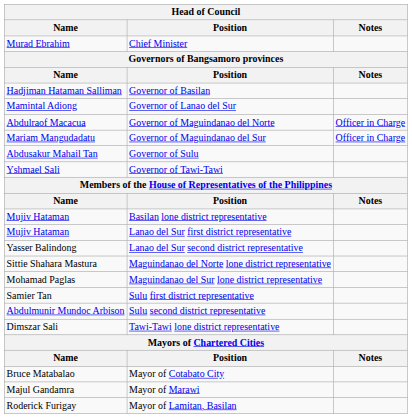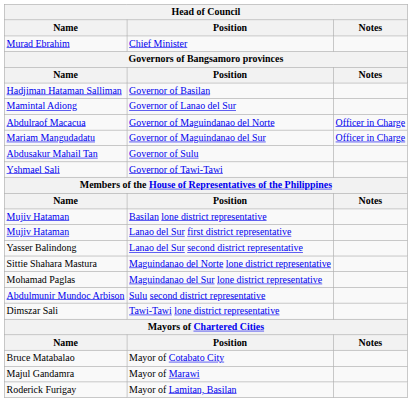 <table class="wikitable">
 <tr>
 <th colspan=3>Head of Council</th>
 </tr>
 <tr>
 <th>Name</th>
 <th>Position</th>
 <th>Notes</th>
 </tr>
 <tr>
 <td><a href='#'>Murad Ebrahim</a></td>
 <td><a href='#'>Chief Minister</a></td>
 <td></td>
 </tr>
 <tr>
 <th colspan=3>Governors of Bangsamoro provinces</th>
 </tr>
 <tr>
 <th>Name</th>
 <th>Position</th>
 <th>Notes</th>
 </tr>
 <tr>
 <td><a href='#'>Hadjiman Hataman Salliman</a></td>
 <td><a href='#'>Governor of Basilan</a></td>
 <td></td>
 </tr>
 <tr>
 <td><a href='#'>Mamintal Adiong</a></td>
 <td><a href='#'>Governor of Lanao del Sur</a></td>
 <td></td>
 </tr>
 <tr>
 <td><a href='#'>Abdulraof Macacua</a></td>
 <td><a href='#'>Governor of Maguindanao del Norte</a></td>
 <td><a href='#'>Officer in Charge</a></td>
 </tr>
 <tr>
 <td><a href='#'>Mariam Mangudadatu</a></td>
 <td><a href='#'>Governor of Maguindanao del Sur</a></td>
 <td><a href='#'>Officer in Charge</a></td>
 </tr>
 <tr>
 <td><a href='#'>Abdusakur Mahail Tan</a></td>
 <td><a href='#'>Governor of Sulu</a></td>
 <td></td>
 </tr>
 <tr>
 <td><a href='#'>Yshmael Sali</a></td>
 <td><a href='#'>Governor of Tawi-Tawi</a></td>
 <td></td>
 </tr>
 <tr>
 <th colspan=3>Members of the <a href='#'>House of Representatives of the Philippines</a></th>
 </tr>
 <tr>
 <th>Name</th>
 <th>Position</th>
 <th>Notes</th>
 </tr>
 <tr>
 <td><a href='#'>Mujiv Hataman</a></td>
 <td><a href='#'>Basilan</a> <a href='#'>lone district representative</a></td>
 <td></td>
 </tr>
 <tr>
 <td><a href='#'>Mujiv Hataman</a></td>
 <td><a href='#'>Lanao del Sur</a> <a href='#'>first district representative</a></td>
 <td></td>
 </tr>
 <tr>
 <td>Yasser Balindong</td>
 <td><a href='#'>Lanao del Sur</a> <a href='#'>second district representative</a></td>
 <td></td>
 </tr>
 <tr>
 <td>Sittie Shahara Mastura</td>
 <td><a href='#'>Maguindanao del Norte</a> <a href='#'>lone district representative</a></td>
 <td></td>
 </tr>
 <tr>
 <td>Mohamad Paglas</td>
 <td><a href='#'>Maguindanao del Sur</a> <a href='#'>lone district representative</a></td>
 <td></td>
 </tr>
 <tr>
-<td>Samier Tan</td>
-<td><a href='#'>Sulu</a> <a href='#'>first district representative</a></td>
-<td></td>
-</tr>
-<tr>
 <td><a href='#'>Abdulmunir Mundoc Arbison</a></td>
 <td><a href='#'>Sulu</a> <a href='#'>second district representative</a></td>
 <td></td>
 </tr>
 <tr>
 <td>Dimszar Sali</td>
 <td><a href='#'>Tawi-Tawi</a> <a href='#'>lone district representative</a></td>
 <td></td>
 </tr>
 <tr>
 <th colspan=3>Mayors of <a href='#'>Chartered Cities</a></th>
 </tr>
 <tr>
 <th>Name</th>
 <th>Position</th>
 <th>Notes</th>
 </tr>
 <tr>
 <td>Bruce Matabalao</td>
 <td>Mayor of <a href='#'>Cotabato City</a></td>
 <td></td>
 </tr>
 <tr>
 <td>Majul Gandamra</td>
 <td>Mayor of <a href='#'>Marawi</a></td>
 <td></td>
 </tr>
 <tr>
 <td>Roderick Furigay</td>
 <td>Mayor of <a href='#'>Lamitan, Basilan</a></td>
 <td></td>
 </tr>
 </table>
